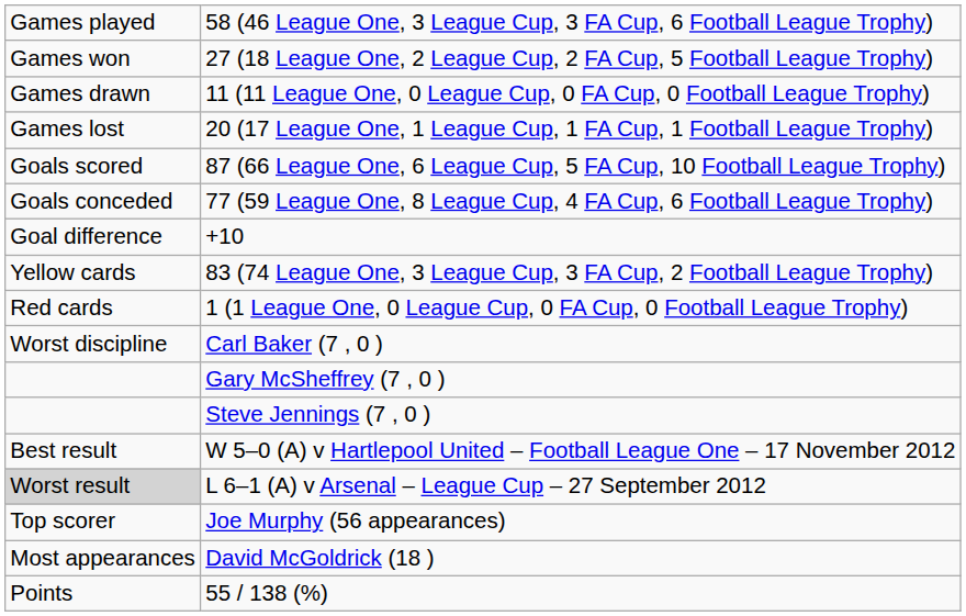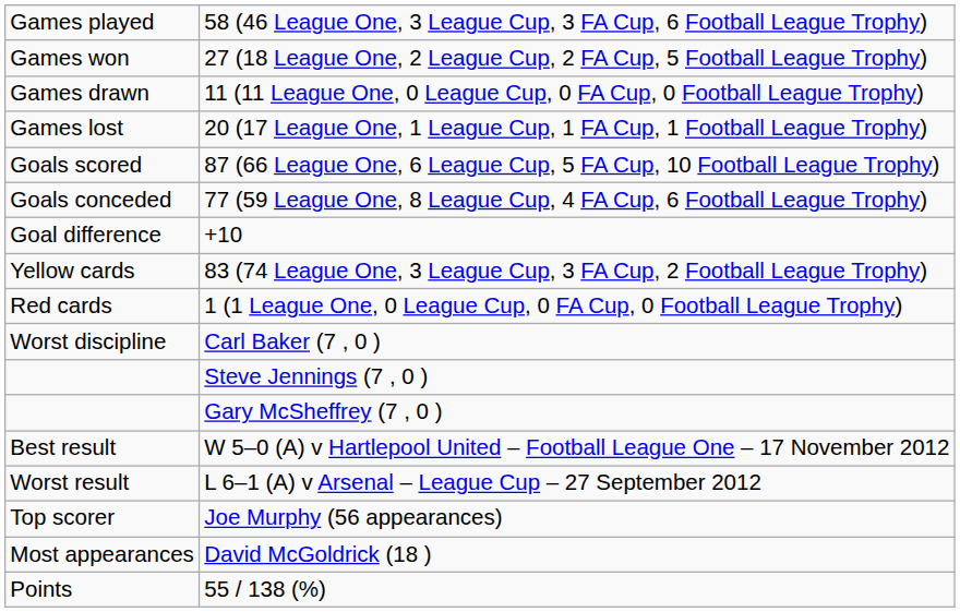 <table class="wikitable">
 <tr>
 <td>Games played</td>
 <td>58 (46 <a href='#'>League One</a>, 3 <a href='#'>League Cup</a>, 3 <a href='#'>FA Cup</a>, 6 <a href='#'>Football League Trophy</a>)</td>
 </tr>
 <tr>
 <td>Games won</td>
 <td>27 (18 <a href='#'>League One</a>, 2 <a href='#'>League Cup</a>, 2 <a href='#'>FA Cup</a>, 5 <a href='#'>Football League Trophy</a>)</td>
 </tr>
 <tr>
 <td>Games drawn</td>
 <td>11 (11 <a href='#'>League One</a>, 0 <a href='#'>League Cup</a>, 0 <a href='#'>FA Cup</a>, 0 <a href='#'>Football League Trophy</a>)</td>
 </tr>
 <tr>
 <td>Games lost</td>
 <td>20 (17 <a href='#'>League One</a>, 1 <a href='#'>League Cup</a>, 1 <a href='#'>FA Cup</a>, 1 <a href='#'>Football League Trophy</a>)</td>
 </tr>
 <tr>
 <td>Goals scored</td>
 <td>87 (66 <a href='#'>League One</a>, 6 <a href='#'>League Cup</a>, 5 <a href='#'>FA Cup</a>, 10 <a href='#'>Football League Trophy</a>)</td>
 </tr>
 <tr>
 <td>Goals conceded</td>
 <td>77 (59 <a href='#'>League One</a>, 8 <a href='#'>League Cup</a>, 4 <a href='#'>FA Cup</a>, 6 <a href='#'>Football League Trophy</a>)</td>
 </tr>
 <tr>
 <td>Goal difference</td>
 <td>+10</td>
 </tr>
 <tr>
 <td>Yellow cards</td>
 <td>83 (74 <a href='#'>League One</a>, 3 <a href='#'>League Cup</a>, 3 <a href='#'>FA Cup</a>, 2 <a href='#'>Football League Trophy</a>)</td>
 </tr>
 <tr>
 <td>Red cards</td>
 <td>1 (1 <a href='#'>League One</a>, 0 <a href='#'>League Cup</a>, 0 <a href='#'>FA Cup</a>, 0 <a href='#'>Football League Trophy</a>)</td>
 </tr>
 <tr>
 <td>Worst discipline</td>
 <td> <a href='#'>Carl Baker</a> (7 , 0 )</td>
 </tr>
 <tr>
 <td></td>
-<td> <a href='#'>Gary McSheffrey</a> (7 , 0 )</td>
+<td> <a href='#'>Steve Jennings</a> (7 , 0 )</td>
 </tr>
 <tr>
 <td></td>
-<td> <a href='#'>Steve Jennings</a> (7 , 0 )</td>
+<td> <a href='#'>Gary McSheffrey</a> (7 , 0 )</td>
 </tr>
 <tr>
 <td>Best result</td>
 <td>W 5–0 (A) v <a href='#'>Hartlepool United</a> – <a href='#'>Football League One</a> – 17 November 2012</td>
 </tr>
 <tr>
-<td style="background: lightgrey;">Worst result</td>
+<td>Worst result</td>
 <td>L 6–1 (A) v <a href='#'>Arsenal</a> – <a href='#'>League Cup</a> – 27 September 2012</td>
 </tr>
 <tr>
 <td>Top scorer</td>
 <td> <a href='#'>Joe Murphy</a> (56 appearances)</td>
 </tr>
 <tr>
 <td>Most appearances</td>
 <td> <a href='#'>David McGoldrick</a> (18 )</td>
 </tr>
 <tr>
 <td>Points</td>
 <td>55 / 138 (%)</td>
 </tr>
 </table>
